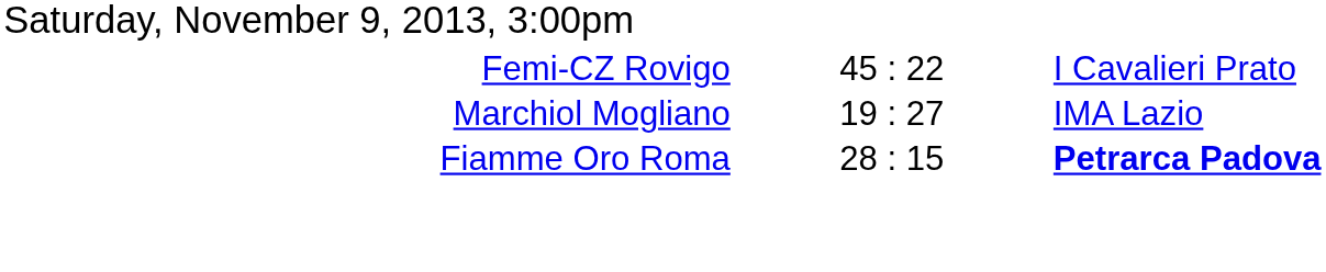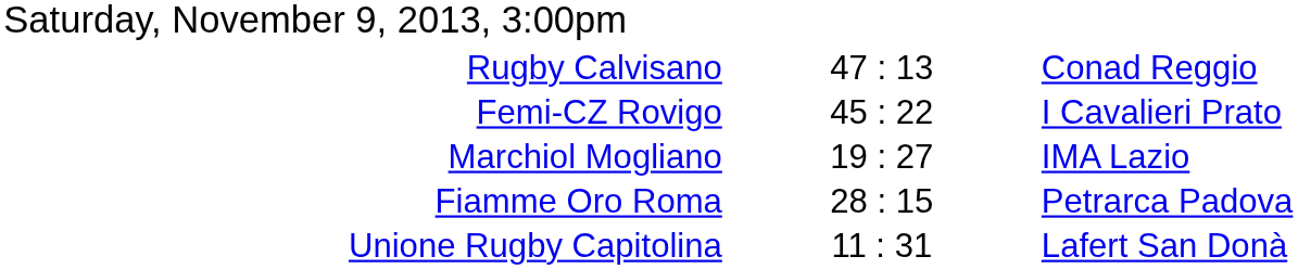 <table style="width:70%;" cellspacing="1">
 <tr>
 <th width=35%></th>
 <th width=15%></th>
 <th></th>
 </tr>
 <tr>
 <td>Saturday, November 9, 2013, 3:00pm</td>
+</tr>
+<tr style=font-size:90%>
+<td align=right><a href='#'>Rugby Calvisano</a></td>
+<td align=center>47 : 13</td>
+<td><a href='#'>Conad Reggio</a></td>
 </tr>
 <tr style=font-size:90%>
 <td align=right><a href='#'>Femi-CZ Rovigo</a></td>
 <td align=center>45 : 22</td>
 <td><a href='#'>I Cavalieri Prato</a></td>
 </tr>
 <tr style=font-size:90%>
 <td align=right><a href='#'>Marchiol Mogliano</a></td>
 <td align=center>19 : 27</td>
 <td><a href='#'>IMA Lazio</a></td>
 </tr>
 <tr style=font-size:90%>
 <td align=right><a href='#'>Fiamme Oro Roma</a></td>
 <td align=center>28 : 15</td>
-<td><strong><a href='#'>Petrarca Padova</a></strong></td>
+<td><a href='#'>Petrarca Padova</a></td>
+</tr>
+<tr style=font-size:90%>
+<td align=right><a href='#'>Unione Rugby Capitolina</a></td>
+<td align=center>11 : 31</td>
+<td><a href='#'>Lafert San Donà</a></td>
 </tr>
 </table>
